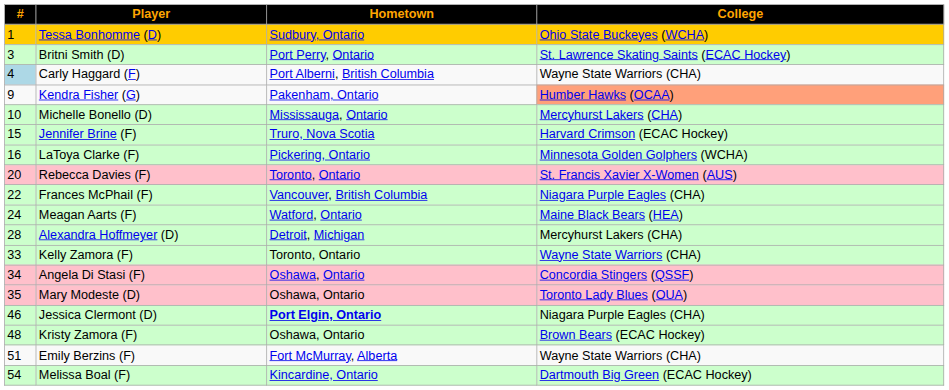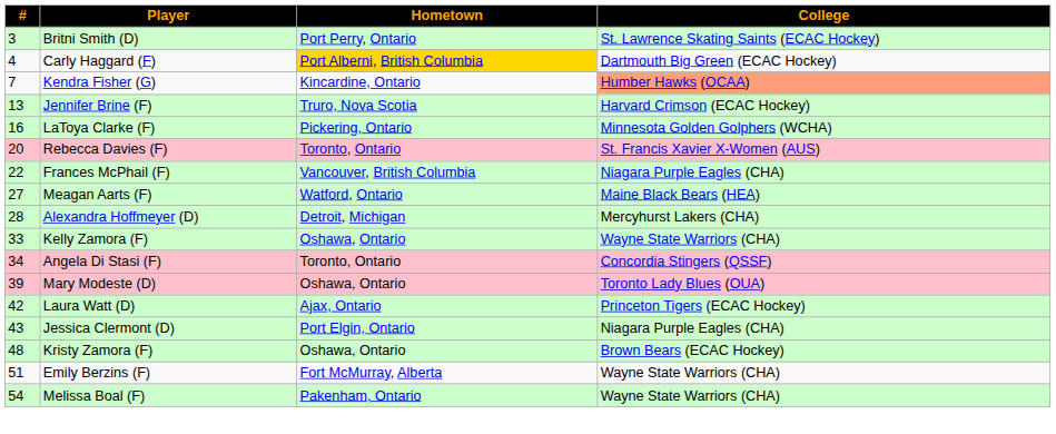 <table class="wikitable" width="60%">
 <tr align="center" style="background:black;color:orange;">
 <td><strong>#</strong></td>
 <td><strong>Player</strong></td>
 <td><strong>Hometown</strong></td>
 <td><strong>College</strong></td>
-</tr>
-<tr bgcolor="FFCC00">
-<td>1</td>
-<td><a href='#'>Tessa Bonhomme</a> (<a href='#'>D</a>)</td>
-<td> <a href='#'>Sudbury, Ontario</a></td>
-<td><a href='#'>Ohio State Buckeyes</a> (<a href='#'>WCHA</a>)</td>
 </tr>
 <tr bgcolor="CCFFCC">
 <td>3</td>
 <td>Britni Smith (D)</td>
 <td> <a href='#'>Port Perry</a>, <a href='#'>Ontario</a></td>
 <td><a href='#'>St. Lawrence Skating Saints</a> (<a href='#'>ECAC Hockey</a>)</td>
 </tr>
 <tr>
-<td style="background: lightblue;">4</td>
+<td>4</td>
 <td>Carly Haggard (<a href='#'>F</a>)</td>
-<td> <a href='#'>Port Alberni</a>, <a href='#'>British Columbia</a></td>
-<td>Wayne State Warriors (CHA)</td>
+<td style="background: gold;"> <a href='#'>Port Alberni</a>, <a href='#'>British Columbia</a></td>
+<td><a href='#'>Dartmouth Big Green</a> (ECAC Hockey)</td>
 </tr>
 <tr>
-<td>9</td>
+<td>7</td>
 <td><a href='#'>Kendra Fisher</a> (<a href='#'>G</a>)</td>
-<td> <a href='#'>Pakenham, Ontario</a></td>
+<td> <a href='#'>Kincardine, Ontario</a></td>
 <td style="background: lightsalmon;"><a href='#'>Humber Hawks</a> (<a href='#'>OCAA</a>)</td>
 </tr>
 <tr bgcolor="CCFFCC">
-<td>10</td>
-<td>Michelle Bonello (D)</td>
-<td> <a href='#'>Mississauga</a>, <a href='#'>Ontario</a></td>
-<td><a href='#'>Mercyhurst Lakers</a> (<a href='#'>CHA</a>)</td>
-</tr>
-<tr bgcolor="CCFFCC">
-<td>15</td>
+<td>13</td>
 <td><a href='#'>Jennifer Brine</a> (F)</td>
 <td> <a href='#'>Truro, Nova Scotia</a></td>
 <td><a href='#'>Harvard Crimson</a> (ECAC Hockey)</td>
 </tr>
 <tr bgcolor="CCFFCC">
 <td>16</td>
 <td>LaToya Clarke (F)</td>
 <td> <a href='#'>Pickering, Ontario</a></td>
 <td><a href='#'>Minnesota Golden Golphers</a> (WCHA)</td>
 </tr>
 <tr bgcolor="pink">
 <td>20</td>
 <td>Rebecca Davies (F)</td>
 <td> <a href='#'>Toronto</a>, <a href='#'>Ontario</a></td>
 <td><a href='#'>St. Francis Xavier X-Women</a> (<a href='#'>AUS</a>)</td>
 </tr>
 <tr bgcolor="CCFFCC">
 <td>22</td>
 <td>Frances McPhail (F)</td>
 <td> <a href='#'>Vancouver</a>, <a href='#'>British Columbia</a></td>
 <td><a href='#'>Niagara Purple Eagles</a> (CHA)</td>
 </tr>
 <tr bgcolor="CCFFCC">
-<td>24</td>
+<td>27</td>
 <td>Meagan Aarts (F)</td>
 <td> <a href='#'>Watford</a>, <a href='#'>Ontario</a></td>
 <td><a href='#'>Maine Black Bears</a> (<a href='#'>HEA</a>)</td>
 </tr>
 <tr bgcolor="CCFFCC">
 <td>28</td>
 <td><a href='#'>Alexandra Hoffmeyer</a> (D)</td>
 <td> <a href='#'>Detroit</a>, <a href='#'>Michigan</a></td>
 <td>Mercyhurst Lakers (CHA)</td>
 </tr>
 <tr bgcolor="CCFFCC">
 <td>33</td>
 <td>Kelly Zamora (F)</td>
-<td> Toronto, Ontario</td>
+<td> <a href='#'>Oshawa</a>, <a href='#'>Ontario</a></td>
 <td><a href='#'>Wayne State Warriors</a> (CHA)</td>
 </tr>
 <tr bgcolor="pink">
 <td>34</td>
 <td>Angela Di Stasi (F)</td>
-<td> <a href='#'>Oshawa</a>, <a href='#'>Ontario</a></td>
+<td> Toronto, Ontario</td>
 <td><a href='#'>Concordia Stingers</a> (<a href='#'>QSSF</a>)</td>
 </tr>
 <tr bgcolor="pink">
-<td>35</td>
+<td>39</td>
 <td>Mary Modeste (D)</td>
 <td> Oshawa, Ontario</td>
 <td><a href='#'>Toronto Lady Blues</a> (<a href='#'>OUA</a>)</td>
 </tr>
 <tr bgcolor="CCFFCC">
-<td>46</td>
+<td>42</td>
+<td>Laura Watt (D)</td>
+<td> <a href='#'>Ajax, Ontario</a></td>
+<td><a href='#'>Princeton Tigers</a> (ECAC Hockey)</td>
+</tr>
+<tr bgcolor="CCFFCC">
+<td>43</td>
 <td>Jessica Clermont (D)</td>
-<td><strong> <a href='#'>Port Elgin, Ontario</a></strong></td>
+<td> <a href='#'>Port Elgin, Ontario</a></td>
 <td>Niagara Purple Eagles (CHA)</td>
 </tr>
 <tr bgcolor="CCFFCC">
 <td>48</td>
 <td>Kristy Zamora (F)</td>
 <td> Oshawa, Ontario</td>
 <td><a href='#'>Brown Bears</a> (ECAC Hockey)</td>
 </tr>
 <tr>
 <td>51</td>
 <td>Emily Berzins (F)</td>
 <td> <a href='#'>Fort McMurray</a>, <a href='#'>Alberta</a></td>
 <td>Wayne State Warriors (CHA)</td>
 </tr>
 <tr bgcolor="CCFFCC">
 <td>54</td>
 <td>Melissa Boal (F)</td>
-<td> <a href='#'>Kincardine, Ontario</a></td>
-<td><a href='#'>Dartmouth Big Green</a> (ECAC Hockey)</td>
+<td> <a href='#'>Pakenham, Ontario</a></td>
+<td>Wayne State Warriors (CHA)</td>
 </tr>
 </table>
